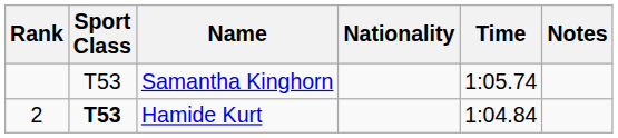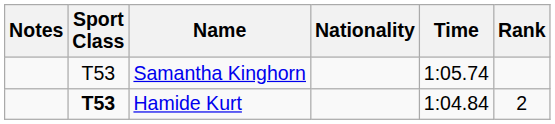 <table class="wikitable sortable" style="text-align:center">
 <tr>
-<th>Rank</th>
+<th>Notes</th>
 <th>Sport<br>Class</th>
 <th>Name</th>
 <th>Nationality</th>
 <th>Time</th>
-<th>Notes</th>
+<th>Rank</th>
 </tr>
 <tr>
 <td></td>
 <td>T53</td>
 <td align=left><a href='#'>Samantha Kinghorn</a></td>
 <td align=left></td>
 <td>1:05.74</td>
 <td></td>
 </tr>
 <tr>
-<td>2</td>
+<td></td>
 <td><strong>T53</strong></td>
 <td align=left><a href='#'>Hamide Kurt</a></td>
 <td align=left></td>
 <td>1:04.84</td>
-<td></td>
+<td>2</td>
 </tr>
 </table>
